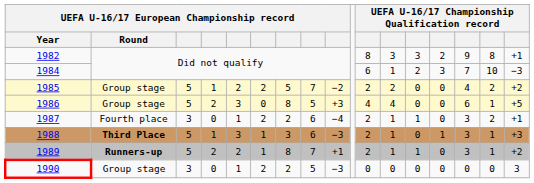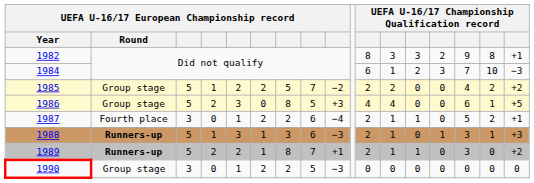 <table class="wikitable" style="text-align: center; font-size: 90%;">
 <tr>
 <th colspan=9>UEFA U-16/17 European Championship record</th>
 <td width=1% rowspan=38></td>
 <th colspan=7>UEFA U-16/17 Championship Qualification record</th>
 </tr>
 <tr>
 <th width=100>Year</th>
 <th width=100>Round</th>
 <th width=25></th>
 <th width=25></th>
 <th width=25></th>
 <th width=25></th>
 <th width=25></th>
 <th width=25></th>
 <th width=25></th>
 <th width=25></th>
 <th width=25></th>
 <th width=25></th>
 <th width=25></th>
 <th width=25></th>
 <th width=25></th>
 <th width=25></th>
 </tr>
 <tr>
 <td> <a href='#'>1982</a></td>
 <td rowspan=2 colspan=8>Did not qualify</td>
 <td>8</td>
 <td>3</td>
 <td>3</td>
 <td>2</td>
 <td>9</td>
 <td>8</td>
 <td>+1</td>
 </tr>
 <tr>
 <td> <a href='#'>1984</a></td>
 <td>6</td>
 <td>1</td>
 <td>2</td>
 <td>3</td>
 <td>7</td>
 <td>10</td>
 <td>−3</td>
 </tr>
 <tr style="background:LemonChiffon;">
 <td> <a href='#'>1985</a></td>
 <td>Group stage</td>
 <td>5</td>
 <td>1</td>
 <td>2</td>
 <td>2</td>
 <td>5</td>
 <td>7</td>
 <td>−2</td>
 <td>2</td>
 <td>2</td>
 <td>0</td>
 <td>0</td>
 <td>4</td>
 <td>2</td>
 <td>+2</td>
 </tr>
 <tr style="background:LemonChiffon;">
 <td> <a href='#'>1986</a></td>
 <td>Group stage</td>
 <td>5</td>
 <td>2</td>
 <td>3</td>
 <td>0</td>
 <td>8</td>
 <td>5</td>
 <td>+3</td>
 <td>4</td>
 <td>4</td>
 <td>0</td>
 <td>0</td>
 <td>6</td>
 <td>1</td>
 <td>+5</td>
 </tr>
 <tr>
 <td> <a href='#'>1987</a></td>
 <td>Fourth place</td>
 <td>3</td>
 <td>0</td>
 <td>1</td>
 <td>2</td>
 <td>2</td>
 <td>6</td>
 <td>−4</td>
 <td>2</td>
 <td>1</td>
 <td>1</td>
 <td>0</td>
-<td>3</td>
+<td>5</td>
 <td>2</td>
 <td>+1</td>
 </tr>
 <tr style="background:#c96;">
 <td> <a href='#'>1988</a></td>
-<td><strong>Third Place</strong></td>
+<td><strong>Runners-up</strong></td>
 <td>5</td>
 <td>1</td>
 <td>3</td>
 <td>1</td>
 <td>3</td>
 <td>6</td>
 <td>−3</td>
 <td>2</td>
 <td>1</td>
 <td>0</td>
 <td>1</td>
 <td>3</td>
 <td>1</td>
 <td>+3</td>
 </tr>
 <tr style="background:silver;">
 <td> <a href='#'>1989</a></td>
 <td><strong>Runners-up</strong></td>
 <td>5</td>
 <td>2</td>
 <td>2</td>
 <td>1</td>
 <td>8</td>
 <td>7</td>
 <td>+1</td>
 <td>2</td>
 <td>1</td>
 <td>1</td>
 <td>0</td>
 <td>3</td>
-<td>1</td>
+<td>0</td>
 <td>+2</td>
 </tr>
 <tr>
 <td style="border: 3px solid red"> <a href='#'>1990</a></td>
 <td>Group stage</td>
 <td>3</td>
 <td>0</td>
 <td>1</td>
 <td>2</td>
 <td>2</td>
 <td>5</td>
 <td>−3</td>
 <td>0</td>
 <td>0</td>
 <td>0</td>
 <td>0</td>
 <td>0</td>
 <td>0</td>
-<td>3</td>
+<td>0</td>
 </tr>
 </table>
